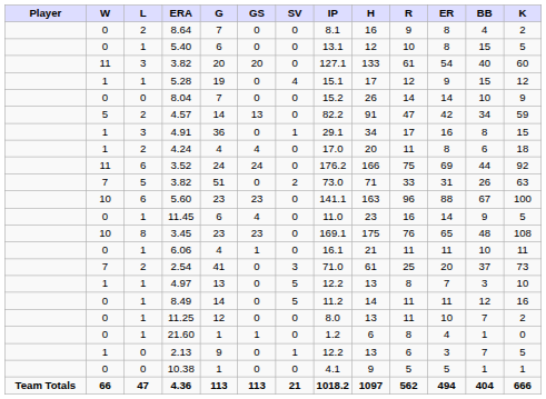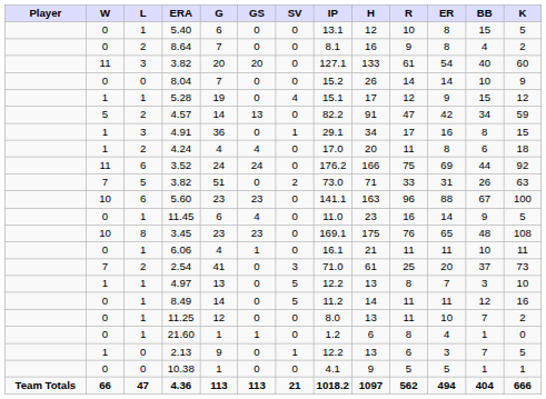 <table class="wikitable" style="text-align:center;">
 <tr>
 <th style="background:#ddf; width:15%;"><strong>Player</strong></th>
 <th style="background:#ddf; width:7%;"><strong>W</strong></th>
 <th style="background:#ddf; width:7%;"><strong>L</strong></th>
 <th style="background:#ddf; width:7%;"><strong>ERA</strong></th>
 <th style="background:#ddf; width:7%;"><strong>G</strong></th>
 <th style="background:#ddf; width:7%;"><strong>GS</strong></th>
 <th style="background:#ddf; width:7%;"><strong>SV</strong></th>
 <th style="background:#ddf; width:7%;"><strong>IP</strong></th>
 <th style="background:#ddf; width:7%;"><strong>H</strong></th>
 <th style="background:#ddf; width:7%;"><strong>R</strong></th>
 <th style="background:#ddf; width:7%;"><strong>ER</strong></th>
 <th style="background:#ddf; width:7%;"><strong>BB</strong></th>
 <th style="background:#ddf; width:7%;"><strong>K</strong></th>
 </tr>
 <tr>
 <td align=left></td>
 <td>0</td>
+<td>1</td>
+<td>5.40</td>
+<td>6</td>
+<td>0</td>
+<td>0</td>
+<td>13.1</td>
+<td>12</td>
+<td>10</td>
+<td>8</td>
+<td>15</td>
+<td>5</td>
+</tr>
+<tr>
+<td align=left></td>
+<td>0</td>
 <td>2</td>
 <td>8.64</td>
 <td>7</td>
 <td>0</td>
 <td>0</td>
 <td>8.1</td>
 <td>16</td>
 <td>9</td>
 <td>8</td>
 <td>4</td>
 <td>2</td>
-</tr>
-<tr>
-<td align=left></td>
-<td>0</td>
-<td>1</td>
-<td>5.40</td>
-<td>6</td>
-<td>0</td>
-<td>0</td>
-<td>13.1</td>
-<td>12</td>
-<td>10</td>
-<td>8</td>
-<td>15</td>
-<td>5</td>
 </tr>
 <tr>
 <td align=left></td>
 <td>11</td>
 <td>3</td>
 <td>3.82</td>
 <td>20</td>
 <td>20</td>
 <td>0</td>
 <td>127.1</td>
 <td>133</td>
 <td>61</td>
 <td>54</td>
 <td>40</td>
 <td>60</td>
 </tr>
 <tr>
 <td align=left></td>
+<td>0</td>
+<td>0</td>
+<td>8.04</td>
+<td>7</td>
+<td>0</td>
+<td>0</td>
+<td>15.2</td>
+<td>26</td>
+<td>14</td>
+<td>14</td>
+<td>10</td>
+<td>9</td>
+</tr>
+<tr>
+<td align=left></td>
 <td>1</td>
 <td>1</td>
 <td>5.28</td>
 <td>19</td>
 <td>0</td>
 <td>4</td>
 <td>15.1</td>
 <td>17</td>
 <td>12</td>
 <td>9</td>
 <td>15</td>
 <td>12</td>
-</tr>
-<tr>
-<td align=left></td>
-<td>0</td>
-<td>0</td>
-<td>8.04</td>
-<td>7</td>
-<td>0</td>
-<td>0</td>
-<td>15.2</td>
-<td>26</td>
-<td>14</td>
-<td>14</td>
-<td>10</td>
-<td>9</td>
 </tr>
 <tr>
 <td align=left></td>
 <td>5</td>
 <td>2</td>
 <td>4.57</td>
 <td>14</td>
 <td>13</td>
 <td>0</td>
 <td>82.2</td>
 <td>91</td>
 <td>47</td>
 <td>42</td>
 <td>34</td>
 <td>59</td>
 </tr>
 <tr>
 <td align=left></td>
 <td>1</td>
 <td>3</td>
 <td>4.91</td>
 <td>36</td>
 <td>0</td>
 <td>1</td>
 <td>29.1</td>
 <td>34</td>
 <td>17</td>
 <td>16</td>
 <td>8</td>
 <td>15</td>
 </tr>
 <tr>
 <td align=left></td>
 <td>1</td>
 <td>2</td>
 <td>4.24</td>
 <td>4</td>
 <td>4</td>
 <td>0</td>
 <td>17.0</td>
 <td>20</td>
 <td>11</td>
 <td>8</td>
 <td>6</td>
 <td>18</td>
 </tr>
 <tr>
 <td align=left></td>
 <td>11</td>
 <td>6</td>
 <td>3.52</td>
 <td>24</td>
 <td>24</td>
 <td>0</td>
 <td>176.2</td>
 <td>166</td>
 <td>75</td>
 <td>69</td>
 <td>44</td>
 <td>92</td>
 </tr>
 <tr>
 <td align=left></td>
 <td>7</td>
 <td>5</td>
 <td>3.82</td>
 <td>51</td>
 <td>0</td>
 <td>2</td>
 <td>73.0</td>
 <td>71</td>
 <td>33</td>
 <td>31</td>
 <td>26</td>
 <td>63</td>
 </tr>
 <tr>
 <td align=left></td>
 <td>10</td>
 <td>6</td>
 <td>5.60</td>
 <td>23</td>
 <td>23</td>
 <td>0</td>
 <td>141.1</td>
 <td>163</td>
 <td>96</td>
 <td>88</td>
 <td>67</td>
 <td>100</td>
 </tr>
 <tr>
 <td align=left></td>
 <td>0</td>
 <td>1</td>
 <td>11.45</td>
 <td>6</td>
 <td>4</td>
 <td>0</td>
 <td>11.0</td>
 <td>23</td>
 <td>16</td>
 <td>14</td>
 <td>9</td>
 <td>5</td>
 </tr>
 <tr>
 <td align=left></td>
 <td>10</td>
 <td>8</td>
 <td>3.45</td>
 <td>23</td>
 <td>23</td>
 <td>0</td>
 <td>169.1</td>
 <td>175</td>
 <td>76</td>
 <td>65</td>
 <td>48</td>
 <td>108</td>
 </tr>
 <tr>
 <td align=left></td>
 <td>0</td>
 <td>1</td>
 <td>6.06</td>
 <td>4</td>
 <td>1</td>
 <td>0</td>
 <td>16.1</td>
 <td>21</td>
 <td>11</td>
 <td>11</td>
 <td>10</td>
 <td>11</td>
 </tr>
 <tr>
 <td align=left></td>
 <td>7</td>
 <td>2</td>
 <td>2.54</td>
 <td>41</td>
 <td>0</td>
 <td>3</td>
 <td>71.0</td>
 <td>61</td>
 <td>25</td>
 <td>20</td>
 <td>37</td>
 <td>73</td>
 </tr>
 <tr>
 <td align=left></td>
 <td>1</td>
 <td>1</td>
 <td>4.97</td>
 <td>13</td>
 <td>0</td>
 <td>5</td>
 <td>12.2</td>
 <td>13</td>
 <td>8</td>
 <td>7</td>
 <td>3</td>
 <td>10</td>
 </tr>
 <tr>
 <td align=left></td>
 <td>0</td>
 <td>1</td>
 <td>8.49</td>
 <td>14</td>
 <td>0</td>
 <td>5</td>
 <td>11.2</td>
 <td>14</td>
 <td>11</td>
 <td>11</td>
 <td>12</td>
 <td>16</td>
 </tr>
 <tr>
 <td align=left></td>
 <td>0</td>
 <td>1</td>
 <td>11.25</td>
 <td>12</td>
 <td>0</td>
 <td>0</td>
 <td>8.0</td>
 <td>13</td>
 <td>11</td>
 <td>10</td>
 <td>7</td>
 <td>2</td>
 </tr>
 <tr>
 <td align=left></td>
 <td>0</td>
 <td>1</td>
 <td>21.60</td>
 <td>1</td>
 <td>1</td>
 <td>0</td>
 <td>1.2</td>
 <td>6</td>
 <td>8</td>
 <td>4</td>
 <td>1</td>
 <td>0</td>
 </tr>
 <tr>
 <td align=left></td>
 <td>1</td>
 <td>0</td>
 <td>2.13</td>
 <td>9</td>
 <td>0</td>
 <td>1</td>
 <td>12.2</td>
 <td>13</td>
 <td>6</td>
 <td>3</td>
 <td>7</td>
 <td>5</td>
 </tr>
 <tr>
 <td align=left></td>
 <td>0</td>
 <td>0</td>
 <td>10.38</td>
 <td>1</td>
 <td>0</td>
 <td>0</td>
 <td>4.1</td>
 <td>9</td>
 <td>5</td>
 <td>5</td>
 <td>1</td>
 <td>1</td>
 </tr>
 <tr class="sortbottom">
 <td><strong>Team Totals</strong></td>
 <td><strong>66</strong></td>
 <td><strong>47</strong></td>
 <td><strong>4.36</strong></td>
 <td><strong>113</strong></td>
 <td><strong>113</strong></td>
 <td><strong>21</strong></td>
 <td><strong>1018.2</strong></td>
 <td><strong>1097</strong></td>
 <td><strong>562</strong></td>
 <td><strong>494</strong></td>
 <td><strong>404</strong></td>
 <td><strong>666</strong></td>
 </tr>
 </table>
